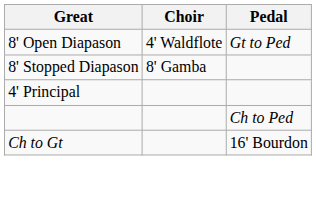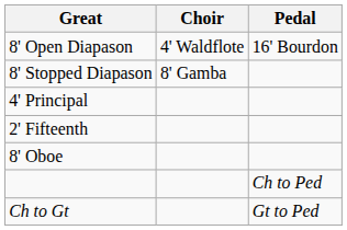 <table class="wikitable">
 <tr>
 <th>Great</th>
 <th>Choir</th>
 <th>Pedal</th>
 </tr>
 <tr>
 <td>8' Open Diapason</td>
 <td>4' Waldflote</td>
-<td><em>Gt to Ped</em></td>
+<td>16' Bourdon</td>
 </tr>
 <tr>
 <td>8' Stopped Diapason</td>
 <td>8' Gamba</td>
 <td></td>
 </tr>
 <tr>
 <td>4' Principal</td>
 <td></td>
 <td></td>
 </tr>
 <tr>
+<td>2' Fifteenth</td>
+<td></td>
+<td></td>
+</tr>
+<tr>
+<td>8' Oboe</td>
+<td></td>
+<td></td>
+</tr>
+<tr>
 <td></td>
 <td></td>
 <td><em>Ch to Ped</em></td>
 </tr>
 <tr>
 <td><em>Ch to Gt</em></td>
 <td></td>
-<td>16' Bourdon</td>
+<td><em>Gt to Ped</em></td>
 </tr>
 </table>
